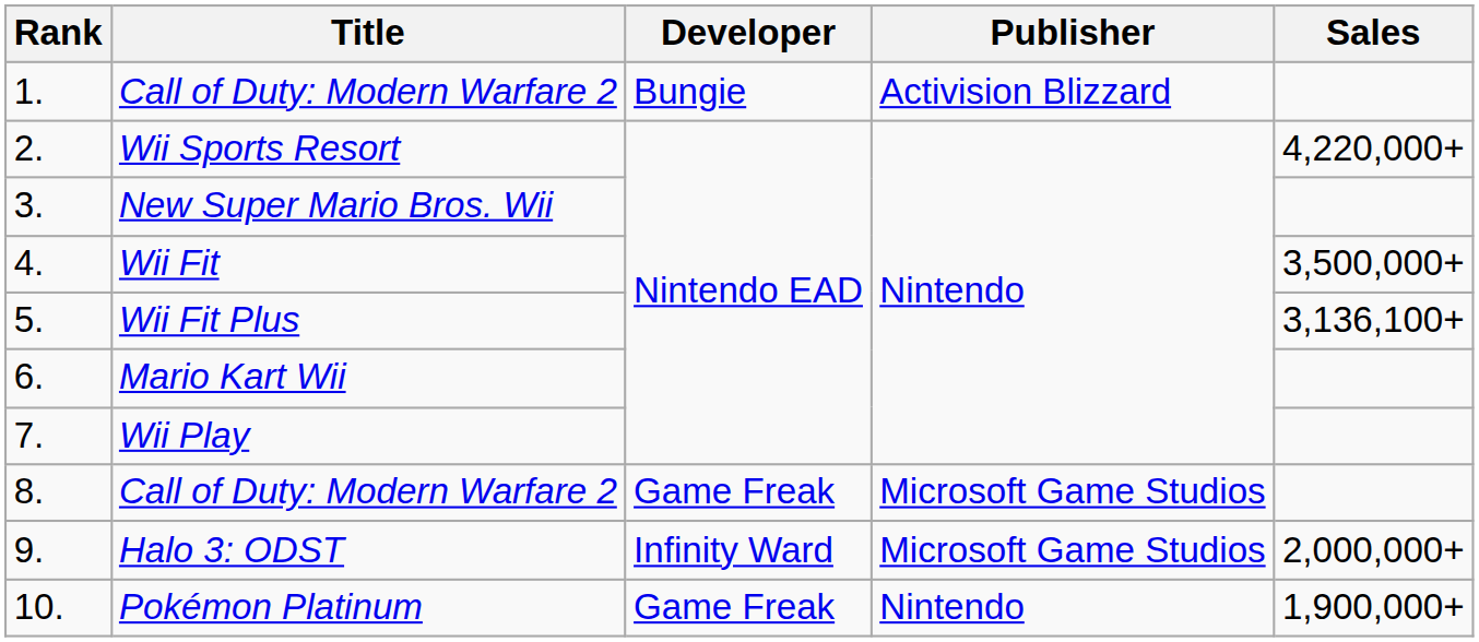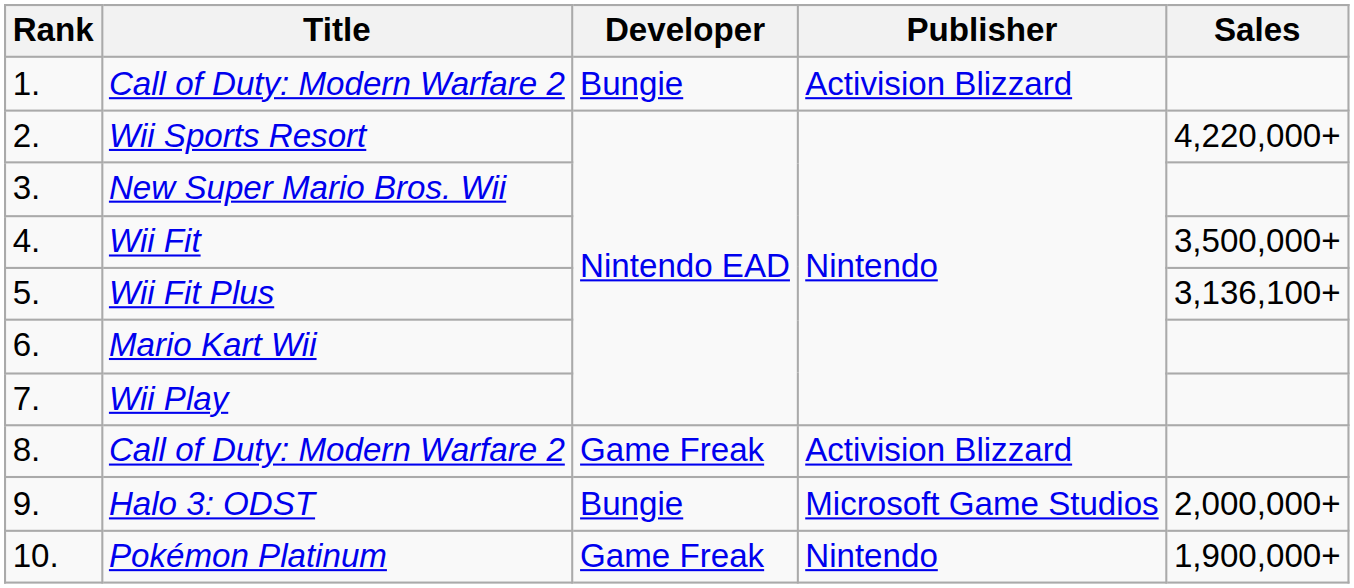 <table class="wikitable">
 <tr>
 <th>Rank</th>
 <th>Title</th>
 <th>Developer</th>
 <th>Publisher</th>
 <th>Sales</th>
 </tr>
 <tr>
 <td>1.</td>
 <td><em><a href='#'>Call of Duty: Modern Warfare 2</a></em></td>
 <td><a href='#'>Bungie</a></td>
 <td><a href='#'>Activision Blizzard</a></td>
 <td></td>
 </tr>
 <tr>
 <td>2.</td>
 <td><em><a href='#'>Wii Sports Resort</a></em></td>
 <td rowspan="6"><a href='#'>Nintendo EAD</a></td>
 <td rowspan="6"><a href='#'>Nintendo</a></td>
 <td>4,220,000+</td>
 </tr>
 <tr>
 <td>3.</td>
 <td><em><a href='#'>New Super Mario Bros. Wii</a></em></td>
 <td></td>
 </tr>
 <tr>
 <td>4.</td>
 <td><em><a href='#'>Wii Fit</a></em></td>
 <td>3,500,000+</td>
 </tr>
 <tr>
 <td>5.</td>
 <td><em><a href='#'>Wii Fit Plus</a></em></td>
 <td>3,136,100+</td>
 </tr>
 <tr>
 <td>6.</td>
 <td><em><a href='#'>Mario Kart Wii</a></em></td>
 <td></td>
 </tr>
 <tr>
 <td>7.</td>
 <td><em><a href='#'>Wii Play</a></em></td>
 <td></td>
 </tr>
 <tr>
 <td>8.</td>
 <td><em><a href='#'>Call of Duty: Modern Warfare 2</a></em></td>
 <td><a href='#'>Game Freak</a></td>
-<td><a href='#'>Microsoft Game Studios</a></td>
+<td><a href='#'>Activision Blizzard</a></td>
 <td></td>
 </tr>
 <tr>
 <td>9.</td>
 <td><em><a href='#'>Halo 3: ODST</a></em></td>
-<td><a href='#'>Infinity Ward</a></td>
+<td><a href='#'>Bungie</a></td>
 <td><a href='#'>Microsoft Game Studios</a></td>
 <td>2,000,000+</td>
 </tr>
 <tr>
 <td>10.</td>
 <td><em><a href='#'>Pokémon Platinum</a></em></td>
 <td><a href='#'>Game Freak</a></td>
 <td><a href='#'>Nintendo</a></td>
 <td>1,900,000+</td>
 </tr>
 </table>
